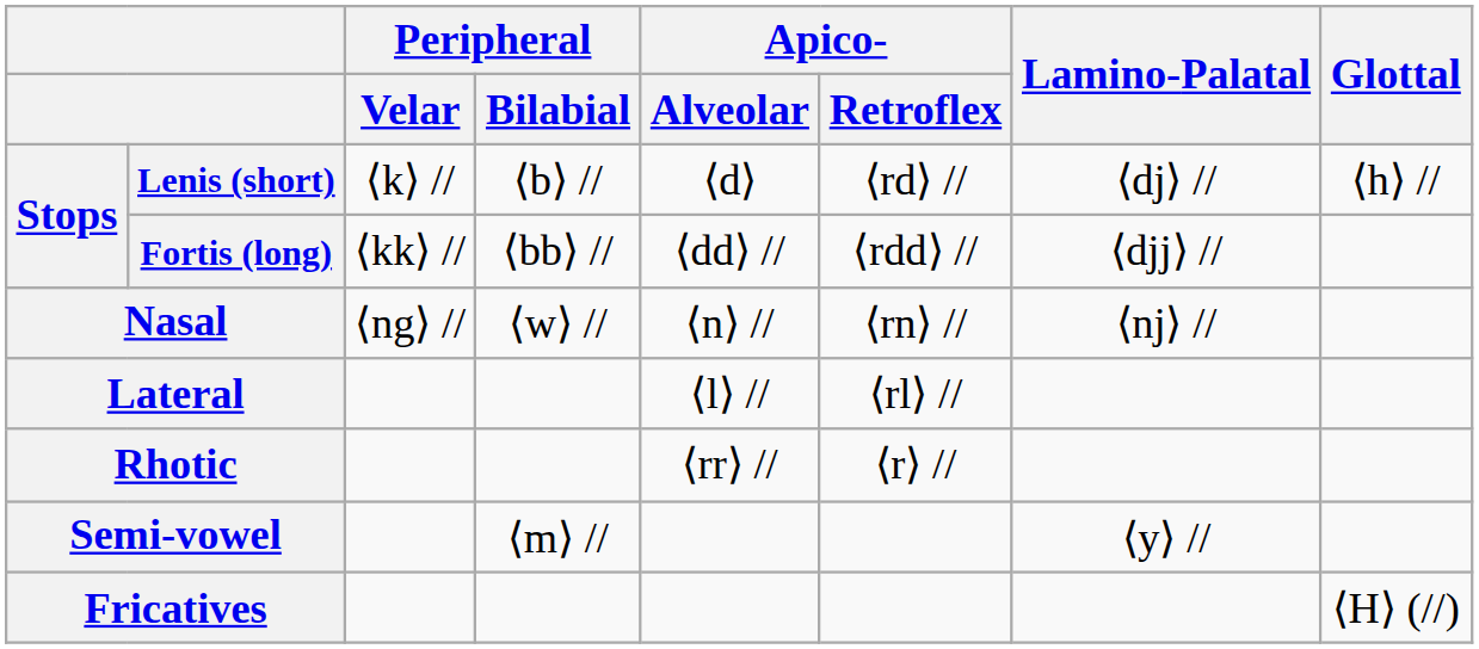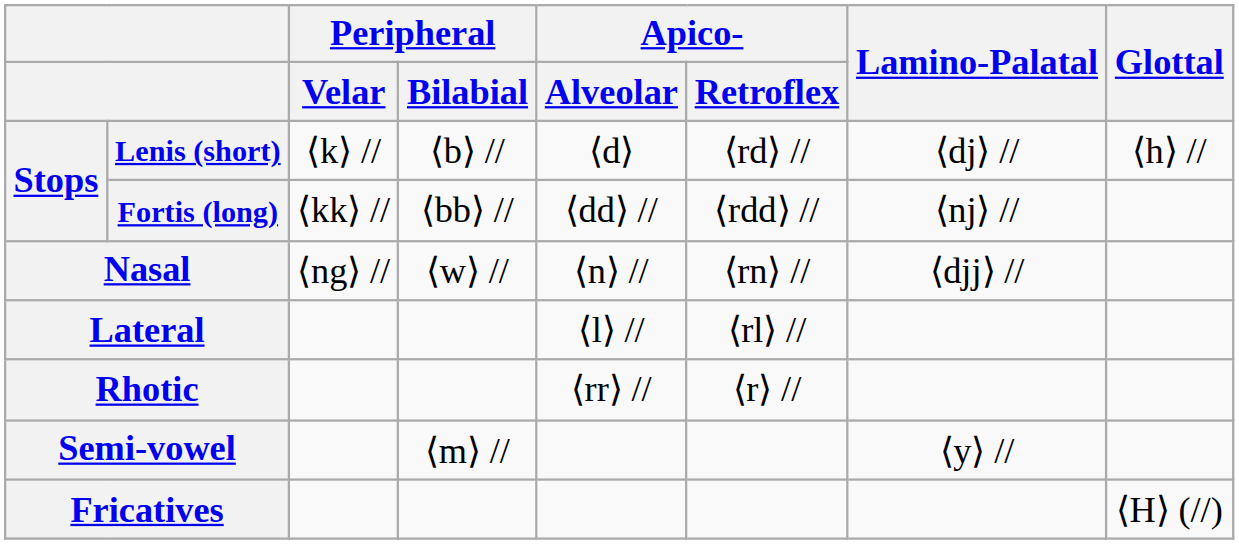 <table class="wikitable" style="text-align: center;">
 <tr>
 <th colspan="2"></th>
 <th colspan="2"><a href='#'>Peripheral</a></th>
 <th colspan="2"><a href='#'>Apico-</a></th>
 <th rowspan="2"><a href='#'>Lamino-</a><a href='#'>Palatal</a></th>
 <th rowspan="2"><a href='#'>Glottal</a></th>
 </tr>
 <tr>
 <th colspan="2"></th>
 <th><a href='#'>Velar</a></th>
 <th><a href='#'>Bilabial</a></th>
 <th><a href='#'>Alveolar</a></th>
 <th><a href='#'>Retroflex</a></th>
 </tr>
 <tr>
 <th rowspan="2" colspan="1"><a href='#'>Stops</a></th>
 <th><a href='#'><small>Lenis (short)</small></a></th>
 <td>⟨k⟩ //</td>
 <td>⟨b⟩ //</td>
 <td>⟨d⟩ </td>
 <td>⟨rd⟩ //</td>
 <td>⟨dj⟩ //</td>
 <td>⟨h⟩ //</td>
 </tr>
 <tr>
 <th><a href='#'><small>Fortis (long)</small></a></th>
 <td>⟨kk⟩ //</td>
 <td>⟨bb⟩ //</td>
 <td>⟨dd⟩ //</td>
 <td>⟨rdd⟩ //</td>
-<td>⟨djj⟩ //</td>
+<td>⟨nj⟩ //</td>
 <td></td>
 </tr>
 <tr>
 <th colspan="2"><a href='#'>Nasal</a></th>
 <td>⟨ng⟩ //</td>
 <td>⟨w⟩ //</td>
 <td>⟨n⟩ //</td>
 <td>⟨rn⟩ //</td>
-<td>⟨nj⟩ //</td>
+<td>⟨djj⟩ //</td>
 <td></td>
 </tr>
 <tr>
 <th colspan="2"><a href='#'>Lateral</a></th>
 <td></td>
 <td></td>
 <td>⟨l⟩ //</td>
 <td>⟨rl⟩ //</td>
 <td></td>
 <td></td>
 </tr>
 <tr>
 <th colspan="2"><a href='#'>Rhotic</a></th>
 <td></td>
 <td></td>
 <td>⟨rr⟩ //</td>
 <td>⟨r⟩ //</td>
 <td></td>
 <td></td>
 </tr>
 <tr>
 <th colspan="2"><a href='#'>Semi-vowel</a></th>
 <td></td>
 <td>⟨m⟩ //</td>
 <td></td>
 <td></td>
 <td>⟨y⟩ //</td>
 <td></td>
 </tr>
 <tr>
 <th colspan="2"><a href='#'>Fricatives</a></th>
 <td></td>
 <td></td>
 <td></td>
 <td></td>
 <td></td>
 <td>⟨H⟩ (//)</td>
 </tr>
 </table>
